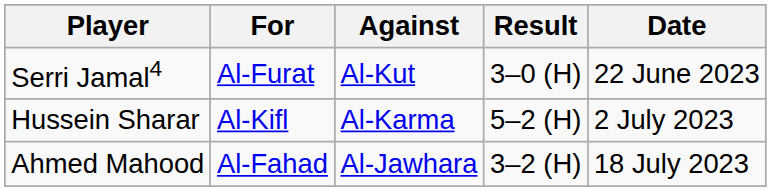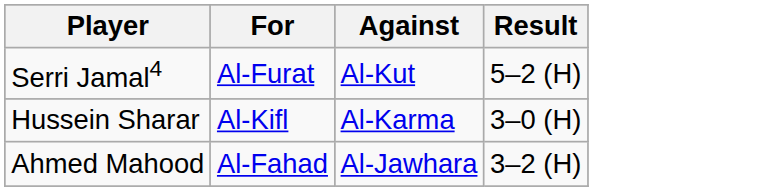 <table class="wikitable">
 <tr>
 <th>Player</th>
 <th>For</th>
 <th>Against</th>
 <th style="text-align:center">Result</th>
-<th>Date</th>
 </tr>
 <tr>
 <td> Serri Jamal<sup>4</sup></td>
 <td><a href='#'>Al-Furat</a></td>
 <td><a href='#'>Al-Kut</a></td>
-<td>3–0 (H)</td>
-<td>22 June 2023</td>
+<td>5–2 (H)</td>
 </tr>
 <tr>
 <td> Hussein Sharar</td>
 <td><a href='#'>Al-Kifl</a></td>
 <td><a href='#'>Al-Karma</a></td>
-<td>5–2 (H)</td>
-<td>2 July 2023</td>
+<td>3–0 (H)</td>
 </tr>
 <tr>
 <td> Ahmed Mahood</td>
 <td><a href='#'>Al-Fahad</a></td>
 <td><a href='#'>Al-Jawhara</a></td>
 <td>3–2 (H)</td>
-<td>18 July 2023</td>
 </tr>
 </table>
